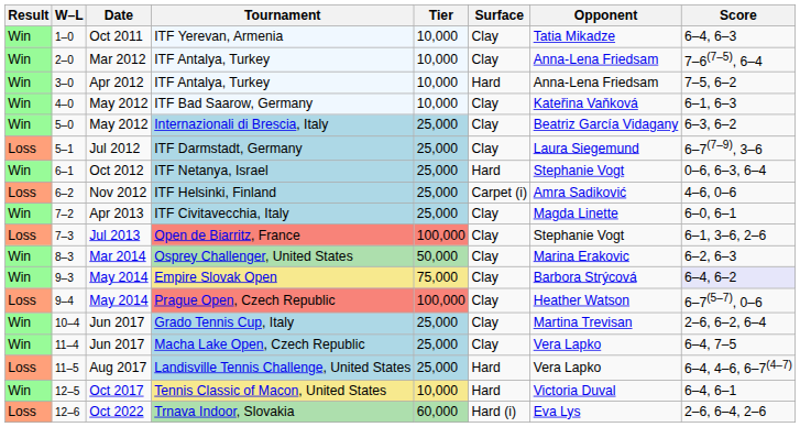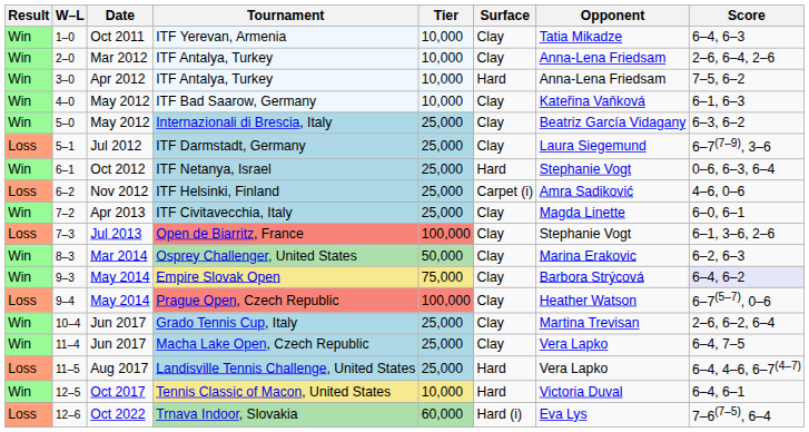 <table class="sortable wikitable">
 <tr>
 <th>Result</th>
 <th class="unsortable">W–L</th>
 <th>Date</th>
 <th>Tournament</th>
 <th>Tier</th>
 <th>Surface</th>
 <th>Opponent</th>
 <th class="unsortable">Score</th>
 </tr>
 <tr>
 <td style="background:#98fb98;">Win</td>
 <td><small>1–0</small></td>
 <td>Oct 2011</td>
 <td style="background:#f0f8ff;">ITF Yerevan, Armenia</td>
 <td style="background:#f0f8ff;">10,000</td>
 <td>Clay</td>
 <td> <a href='#'>Tatia Mikadze</a></td>
 <td>6–4, 6–3</td>
 </tr>
 <tr>
 <td style="background:#98fb98;">Win</td>
 <td><small>2–0</small></td>
 <td>Mar 2012</td>
 <td style="background:#f0f8ff;">ITF Antalya, Turkey</td>
 <td style="background:#f0f8ff;">10,000</td>
 <td>Clay</td>
 <td> <a href='#'>Anna-Lena Friedsam</a></td>
-<td>7–6<sup>(7–5)</sup>, 6–4</td>
+<td>2–6, 6–4, 2–6</td>
 </tr>
 <tr>
 <td style="background:#98fb98;">Win</td>
 <td><small>3–0</small></td>
 <td>Apr 2012</td>
 <td style="background:#f0f8ff;">ITF Antalya, Turkey</td>
 <td style="background:#f0f8ff;">10,000</td>
 <td>Hard</td>
 <td> Anna-Lena Friedsam</td>
 <td>7–5, 6–2</td>
 </tr>
 <tr>
 <td style="background:#98fb98;">Win</td>
 <td><small>4–0</small></td>
 <td>May 2012</td>
 <td style="background:#f0f8ff;">ITF Bad Saarow, Germany</td>
 <td style="background:#f0f8ff;">10,000</td>
 <td>Clay</td>
 <td> <a href='#'>Kateřina Vaňková</a></td>
 <td>6–1, 6–3</td>
 </tr>
 <tr>
 <td style="background:#98fb98;">Win</td>
 <td><small>5–0</small></td>
 <td>May 2012</td>
 <td style="background:lightblue;"><a href='#'>Internazionali di Brescia</a>, Italy</td>
 <td style="background:lightblue;">25,000</td>
 <td>Clay</td>
 <td> <a href='#'>Beatriz García Vidagany</a></td>
 <td>6–3, 6–2</td>
 </tr>
 <tr>
 <td style="background:#ffa07a;">Loss</td>
 <td><small>5–1</small></td>
 <td>Jul 2012</td>
 <td style="background:lightblue;">ITF Darmstadt, Germany</td>
 <td style="background:lightblue;">25,000</td>
 <td>Clay</td>
 <td> <a href='#'>Laura Siegemund</a></td>
 <td>6–7<sup>(7–9)</sup>, 3–6</td>
 </tr>
 <tr>
 <td style="background:#98fb98;">Win</td>
 <td><small>6–1</small></td>
 <td>Oct 2012</td>
 <td style="background:lightblue;">ITF Netanya, Israel</td>
 <td style="background:lightblue;">25,000</td>
 <td>Hard</td>
 <td> <a href='#'>Stephanie Vogt</a></td>
 <td>0–6, 6–3, 6–4</td>
 </tr>
 <tr>
 <td style="background:#ffa07a;">Loss</td>
 <td><small>6–2</small></td>
 <td>Nov 2012</td>
 <td style="background:lightblue;">ITF Helsinki, Finland</td>
 <td style="background:lightblue;">25,000</td>
 <td>Carpet (i)</td>
 <td> <a href='#'>Amra Sadiković</a></td>
 <td>4–6, 0–6</td>
 </tr>
 <tr>
 <td style="background:#98fb98;">Win</td>
 <td><small>7–2</small></td>
 <td>Apr 2013</td>
 <td style="background:lightblue;">ITF Civitavecchia, Italy</td>
 <td style="background:lightblue;">25,000</td>
 <td>Clay</td>
 <td> <a href='#'>Magda Linette</a></td>
 <td>6–0, 6–1</td>
 </tr>
 <tr>
 <td style="background:#ffa07a;">Loss</td>
 <td><small>7–3</small></td>
 <td><a href='#'>Jul 2013</a></td>
 <td style="background:#f88379;"><a href='#'>Open de Biarritz</a>, France</td>
 <td style="background:#f88379;">100,000</td>
 <td>Clay</td>
 <td> Stephanie Vogt</td>
 <td>6–1, 3–6, 2–6</td>
 </tr>
 <tr>
 <td style="background:#98fb98;">Win</td>
 <td><small>8–3</small></td>
 <td><a href='#'>Mar 2014</a></td>
 <td style="background:#addfad;"><a href='#'>Osprey Challenger</a>, United States</td>
 <td style="background:#addfad;">50,000</td>
 <td>Clay</td>
 <td> <a href='#'>Marina Erakovic</a></td>
 <td>6–2, 6–3</td>
 </tr>
 <tr>
 <td style="background:#98fb98;">Win</td>
 <td><small>9–3</small></td>
 <td><a href='#'>May 2014</a></td>
 <td style="background:#f7e98e;"><a href='#'>Empire Slovak Open</a> </td>
 <td style="background:#f7e98e;">75,000</td>
 <td>Clay</td>
 <td> <a href='#'>Barbora Strýcová</a></td>
 <td style="background: lavender;">6–4, 6–2</td>
 </tr>
 <tr>
 <td style="background:#ffa07a;">Loss</td>
 <td><small>9–4</small></td>
 <td><a href='#'>May 2014</a></td>
 <td style="background:#f88379;"><a href='#'>Prague Open</a>, Czech Republic</td>
 <td style="background:#f88379;">100,000</td>
 <td>Clay</td>
 <td> <a href='#'>Heather Watson</a></td>
 <td>6–7<sup>(5–7)</sup>, 0–6</td>
 </tr>
 <tr>
 <td style="background:#98fb98;">Win</td>
 <td><small>10–4</small></td>
 <td>Jun 2017</td>
 <td style="background:lightblue;"><a href='#'>Grado Tennis Cup</a>, Italy</td>
 <td style="background:lightblue;">25,000</td>
 <td>Clay</td>
 <td> <a href='#'>Martina Trevisan</a></td>
 <td>2–6, 6–2, 6–4</td>
 </tr>
 <tr>
 <td style="background:#98fb98;">Win</td>
 <td><small>11–4</small></td>
 <td>Jun 2017</td>
 <td style="background:lightblue;"><a href='#'>Macha Lake Open</a>, Czech Republic</td>
 <td style="background:lightblue;">25,000</td>
 <td>Clay</td>
 <td> <a href='#'>Vera Lapko</a></td>
 <td>6–4, 7–5</td>
 </tr>
 <tr>
 <td style="background:#ffa07a;">Loss</td>
 <td><small>11–5</small></td>
 <td>Aug 2017</td>
 <td style="background:lightblue;"><a href='#'>Landisville Tennis Challenge</a>, United States</td>
 <td style="background:lightblue;">25,000</td>
 <td>Hard</td>
 <td> Vera Lapko</td>
 <td>6–4, 4–6, 6–7<sup>(4–7)</sup></td>
 </tr>
 <tr>
 <td style="background:#98fb98;">Win</td>
 <td><small>12–5</small></td>
 <td><a href='#'>Oct 2017</a></td>
 <td style="background:#f7e98e;"><a href='#'>Tennis Classic of Macon</a>, United States</td>
 <td style="background:#f7e98e;">10,000</td>
 <td>Hard</td>
 <td> <a href='#'>Victoria Duval</a></td>
 <td>6–4, 6–1</td>
 </tr>
 <tr>
 <td style="background:#ffa07a;">Loss</td>
 <td><small>12–6</small></td>
 <td><a href='#'>Oct 2022</a></td>
 <td bgcolor=addfad><a href='#'>Trnava Indoor</a>, Slovakia</td>
 <td bgcolor=addfad>60,000</td>
 <td>Hard (i)</td>
 <td> <a href='#'>Eva Lys</a></td>
-<td>2–6, 6–4, 2–6</td>
+<td>7–6<sup>(7–5)</sup>, 6–4</td>
 </tr>
 </table>
